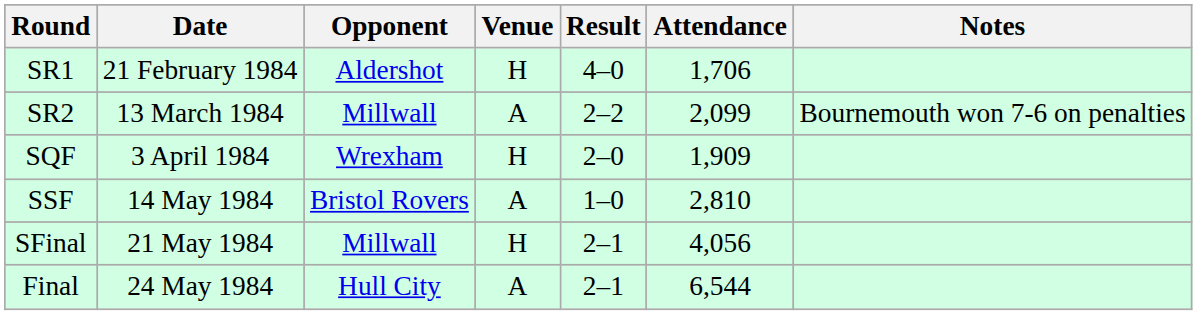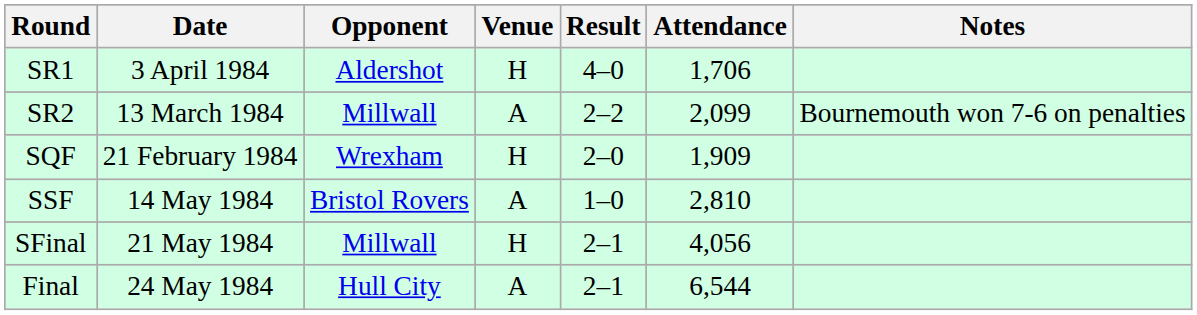 <table class="wikitable" style="text-align:center">
 <tr>
 <th>Round</th>
 <th>Date</th>
 <th>Opponent</th>
 <th>Venue</th>
 <th>Result</th>
 <th>Attendance</th>
 <th>Notes</th>
 </tr>
 <tr style="background-color: #d0ffe3;">
 <td>SR1</td>
-<td>21 February 1984</td>
+<td>3 April 1984</td>
 <td><a href='#'>Aldershot</a></td>
 <td>H</td>
 <td>4–0</td>
 <td>1,706</td>
 <td></td>
 </tr>
 <tr style="background-color: #d0ffe3;">
 <td>SR2</td>
 <td>13 March 1984</td>
 <td><a href='#'>Millwall</a></td>
 <td>A</td>
 <td>2–2</td>
 <td>2,099</td>
 <td>Bournemouth won 7-6 on penalties</td>
 </tr>
 <tr style="background-color: #d0ffe3;">
 <td>SQF</td>
-<td>3 April 1984</td>
+<td>21 February 1984</td>
 <td><a href='#'>Wrexham</a></td>
 <td>H</td>
 <td>2–0</td>
 <td>1,909</td>
 <td></td>
 </tr>
 <tr style="background-color: #d0ffe3;">
 <td>SSF</td>
 <td>14 May 1984</td>
 <td><a href='#'>Bristol Rovers</a></td>
 <td>A</td>
 <td>1–0</td>
 <td>2,810</td>
 <td></td>
 </tr>
 <tr style="background-color: #d0ffe3;">
 <td>SFinal</td>
 <td>21 May 1984</td>
 <td><a href='#'>Millwall</a></td>
 <td>H</td>
 <td>2–1</td>
 <td>4,056</td>
 <td></td>
 </tr>
 <tr style="background-color: #d0ffe3;">
 <td>Final</td>
 <td>24 May 1984</td>
 <td><a href='#'>Hull City</a></td>
 <td>A</td>
 <td>2–1</td>
 <td>6,544</td>
 <td></td>
 </tr>
 </table>
